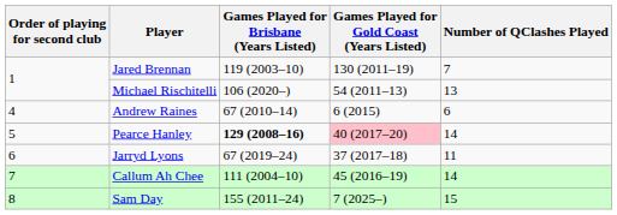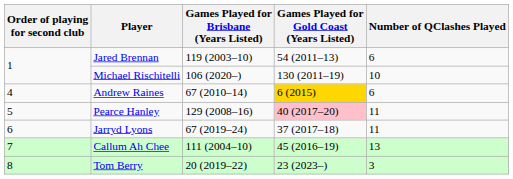 <table class="wikitable" style="text-align: left;">
 <tr>
 <th>Order of playing<br>for second club</th>
 <th>Player</th>
 <th>Games Played for<br><a href='#'>Brisbane</a><br>(Years Listed)</th>
 <th>Games Played for<br><a href='#'>Gold Coast</a><br>(Years Listed)</th>
 <th>Number of QClashes Played</th>
 </tr>
 <tr>
 <td rowspan="2">1</td>
 <td> <a href='#'>Jared Brennan</a></td>
 <td>119 (2003–10)</td>
-<td>130 (2011–19)</td>
-<td>7</td>
+<td>54 (2011–13)</td>
+<td>6</td>
 </tr>
 <tr>
 <td> <a href='#'>Michael Rischitelli</a></td>
 <td>106 (2020–)</td>
-<td>54 (2011–13)</td>
-<td>13</td>
+<td>130 (2011–19)</td>
+<td>10</td>
 </tr>
 <tr>
 <td>4</td>
 <td> <a href='#'>Andrew Raines</a></td>
 <td>67 (2010–14)</td>
-<td>6 (2015)</td>
+<td style="background: gold;">6 (2015)</td>
 <td>6</td>
 </tr>
 <tr>
 <td>5</td>
 <td> <a href='#'>Pearce Hanley</a></td>
-<td><strong>129 (2008–16)</strong></td>
+<td>129 (2008–16)</td>
 <td style="background: pink;">40 (2017–20)</td>
-<td>14</td>
+<td>11</td>
 </tr>
 <tr>
 <td>6</td>
 <td> <a href='#'>Jarryd Lyons</a></td>
 <td>67 (2019–24)</td>
 <td>37 (2017–18)</td>
 <td>11</td>
 </tr>
 <tr style="background:#ccffcc;" |>
 <td>7</td>
 <td> <a href='#'>Callum Ah Chee</a></td>
 <td>111 (2004–10)</td>
 <td>45 (2016–19)</td>
-<td>14</td>
+<td>13</td>
 </tr>
 <tr style="background:#ccffcc;" |>
 <td>8</td>
-<td> <a href='#'>Sam Day</a></td>
-<td>155 (2011–24)</td>
-<td>7 (2025–)</td>
-<td>15</td>
+<td> <a href='#'>Tom Berry</a></td>
+<td>20 (2019–22)</td>
+<td>23 (2023–)</td>
+<td>3</td>
 </tr>
 </table>
